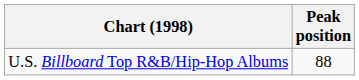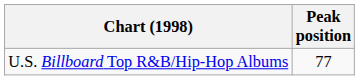 <table class="wikitable">
 <tr>
 <th align="left">Chart (1998)</th>
 <th align="left">Peak<br>position</th>
 </tr>
 <tr>
 <td align="left">U.S. <a href='#'><em>Billboard</em> Top R&B/Hip-Hop Albums</a></td>
-<td align="center">88</td>
+<td align="center">77</td>
 </tr>
 </table>
